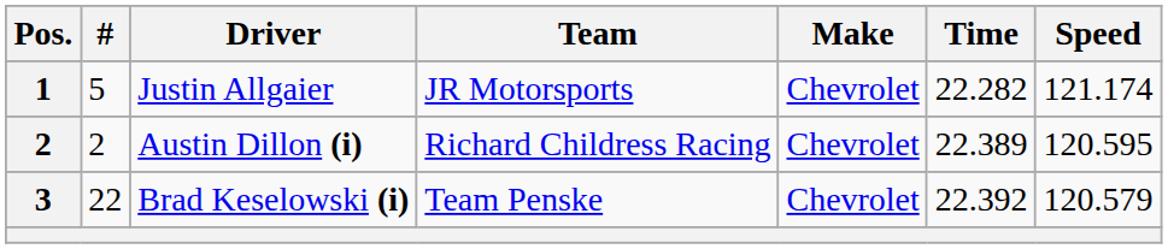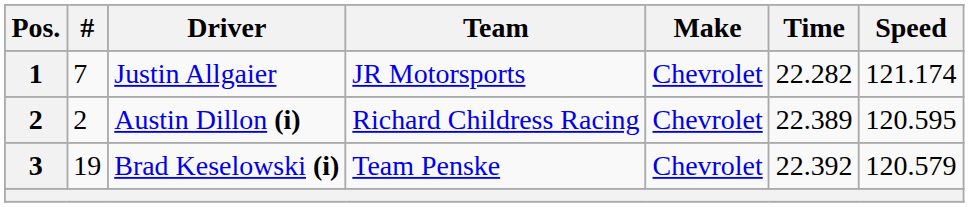 <table class="wikitable" style="font-size:95%">
 <tr>
 <th>Pos.</th>
 <th>#</th>
 <th>Driver</th>
 <th>Team</th>
 <th>Make</th>
 <th>Time</th>
 <th>Speed</th>
 </tr>
 <tr>
 <th>1</th>
-<td>5</td>
+<td>7</td>
 <td><a href='#'>Justin Allgaier</a></td>
 <td><a href='#'>JR Motorsports</a></td>
 <td><a href='#'>Chevrolet</a></td>
 <td>22.282</td>
 <td>121.174</td>
 </tr>
 <tr>
 <th>2</th>
 <td>2</td>
 <td><a href='#'>Austin Dillon</a> <strong>(i)</strong></td>
 <td><a href='#'>Richard Childress Racing</a></td>
 <td><a href='#'>Chevrolet</a></td>
 <td>22.389</td>
 <td>120.595</td>
 </tr>
 <tr>
 <th>3</th>
-<td>22</td>
+<td>19</td>
 <td><a href='#'>Brad Keselowski</a> <strong>(i)</strong></td>
 <td><a href='#'>Team Penske</a></td>
 <td><a href='#'>Chevrolet</a></td>
 <td>22.392</td>
 <td>120.579</td>
 </tr>
 <tr>
 <th colspan="7"></th>
 </tr>
 </table>
